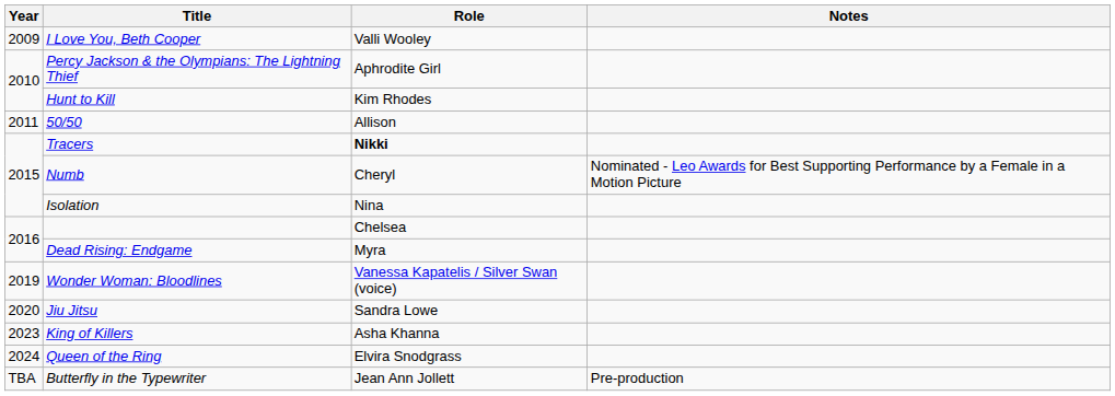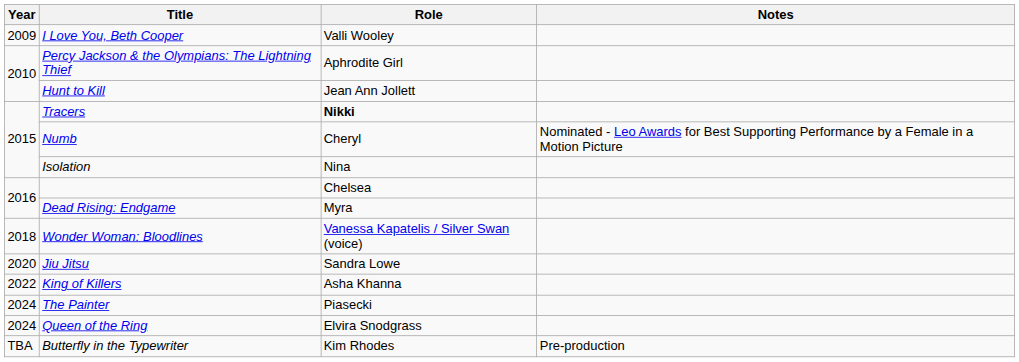 <table class="wikitable sortable">
 <tr>
 <th>Year</th>
 <th>Title</th>
 <th>Role</th>
 <th class="unsortable">Notes</th>
 </tr>
 <tr>
 <td>2009</td>
 <td><em><a href='#'>I Love You, Beth Cooper</a></em></td>
 <td>Valli Wooley</td>
 <td></td>
 </tr>
 <tr>
 <td Rowspan=2>2010</td>
 <td><em><a href='#'>Percy Jackson & the Olympians: The Lightning Thief</a></em></td>
 <td>Aphrodite Girl</td>
 <td></td>
 </tr>
 <tr>
 <td><em><a href='#'>Hunt to Kill</a></em></td>
-<td>Kim Rhodes</td>
-<td></td>
-</tr>
-<tr>
-<td>2011</td>
-<td><em><a href='#'>50/50</a></em></td>
-<td>Allison</td>
+<td>Jean Ann Jollett</td>
 <td></td>
 </tr>
 <tr>
 <td Rowspan=3>2015</td>
 <td><em><a href='#'>Tracers</a></em></td>
 <td><strong>Nikki</strong></td>
 <td></td>
 </tr>
 <tr>
 <td><em><a href='#'>Numb</a> </em></td>
 <td>Cheryl</td>
 <td>Nominated - <a href='#'>Leo Awards</a> for Best Supporting Performance by a Female in a Motion Picture</td>
 </tr>
 <tr>
 <td><em>Isolation</em></td>
 <td>Nina</td>
 <td></td>
 </tr>
 <tr>
 <td Rowspan=2>2016</td>
 <td><em></em></td>
 <td>Chelsea</td>
 <td></td>
 </tr>
 <tr>
 <td><em><a href='#'>Dead Rising: Endgame</a></em></td>
 <td>Myra</td>
 <td></td>
 </tr>
 <tr>
-<td>2019</td>
+<td>2018</td>
 <td><em><a href='#'>Wonder Woman: Bloodlines</a></em></td>
 <td><a href='#'>Vanessa Kapatelis / Silver Swan</a> (voice)</td>
 <td></td>
 </tr>
 <tr>
 <td>2020</td>
 <td><em><a href='#'>Jiu Jitsu</a></em></td>
 <td>Sandra Lowe</td>
 <td></td>
 </tr>
 <tr>
-<td>2023</td>
+<td>2022</td>
 <td><em><a href='#'>King of Killers</a></em></td>
 <td>Asha Khanna</td>
+<td></td>
+</tr>
+<tr>
+<td>2024</td>
+<td data-sort-value="Painter, The"><em><a href='#'>The Painter</a></em></td>
+<td>Piasecki</td>
 <td></td>
 </tr>
 <tr>
 <td>2024</td>
 <td><em><a href='#'>Queen of the Ring</a></em></td>
 <td>Elvira Snodgrass</td>
 <td></td>
 </tr>
 <tr>
 <td>TBA</td>
 <td><em>Butterfly in the Typewriter</em></td>
-<td>Jean Ann Jollett</td>
+<td>Kim Rhodes</td>
 <td>Pre-production</td>
 </tr>
 </table>
